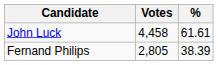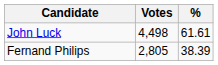 <table class="wikitable">
 <tr>
 <th style="width: 170px">Candidate</th>
 <th style="width: 50px">Votes</th>
 <th style="width: 40px">%</th>
 </tr>
 <tr>
 <td><a href='#'>John Luck</a></td>
-<td>4,458</td>
+<td>4,498</td>
 <td>61.61</td>
 </tr>
 <tr>
 <td>Fernand Philips</td>
 <td>2,805</td>
 <td>38.39</td>
 </tr>
 </table>
